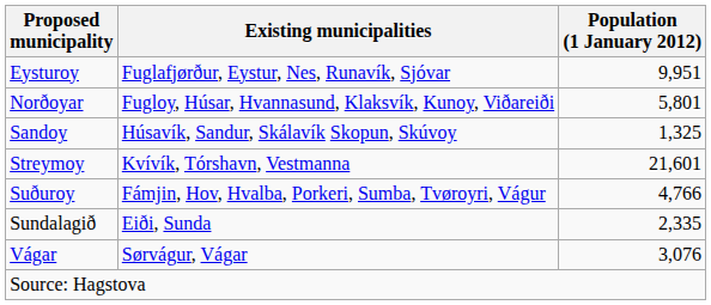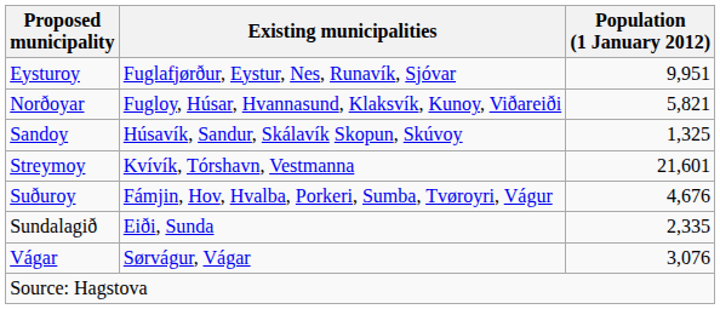 <table class=wikitable>
 <tr>
 <th>Proposed<br>municipality</th>
 <th>Existing municipalities</th>
 <th>Population<br>(1 January 2012)</th>
 </tr>
 <tr>
 <td><a href='#'>Eysturoy</a></td>
 <td><a href='#'>Fuglafjørður</a>, <a href='#'>Eystur</a>, <a href='#'>Nes</a>, <a href='#'>Runavík</a>, <a href='#'>Sjóvar</a></td>
 <td align=right>9,951</td>
 </tr>
 <tr>
 <td><a href='#'>Norðoyar</a></td>
 <td><a href='#'>Fugloy</a>, <a href='#'>Húsar</a>, <a href='#'>Hvannasund</a>, <a href='#'>Klaksvík</a>, <a href='#'>Kunoy</a>, <a href='#'>Viðareiði</a></td>
-<td align=right>5,801</td>
+<td align=right>5,821</td>
 </tr>
 <tr>
 <td><a href='#'>Sandoy</a></td>
 <td><a href='#'>Húsavík</a>, <a href='#'>Sandur</a>, <a href='#'>Skálavík</a> <a href='#'>Skopun</a>, <a href='#'>Skúvoy</a></td>
 <td align=right>1,325</td>
 </tr>
 <tr>
 <td><a href='#'>Streymoy</a></td>
 <td><a href='#'>Kvívík</a>, <a href='#'>Tórshavn</a>, <a href='#'>Vestmanna</a></td>
 <td align=right>21,601</td>
 </tr>
 <tr>
 <td><a href='#'>Suðuroy</a></td>
 <td><a href='#'>Fámjin</a>, <a href='#'>Hov</a>, <a href='#'>Hvalba</a>, <a href='#'>Porkeri</a>, <a href='#'>Sumba</a>, <a href='#'>Tvøroyri</a>, <a href='#'>Vágur</a></td>
-<td align=right>4,766</td>
+<td align=right>4,676</td>
 </tr>
 <tr>
 <td>Sundalagið</td>
 <td><a href='#'>Eiði</a>, <a href='#'>Sunda</a></td>
 <td align=right>2,335</td>
 </tr>
 <tr>
 <td><a href='#'>Vágar</a></td>
 <td><a href='#'>Sørvágur</a>, <a href='#'>Vágar</a></td>
 <td align=right>3,076</td>
 </tr>
 <tr>
 <td colspan=3>Source: Hagstova</td>
 </tr>
 </table>
